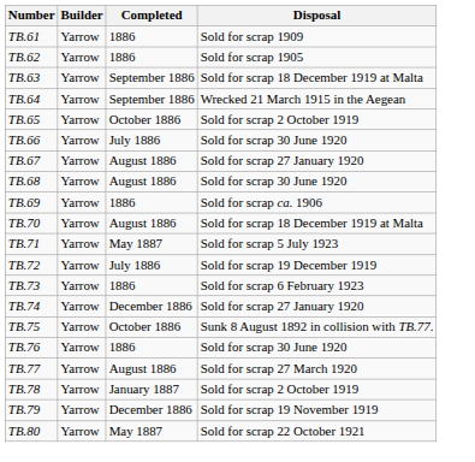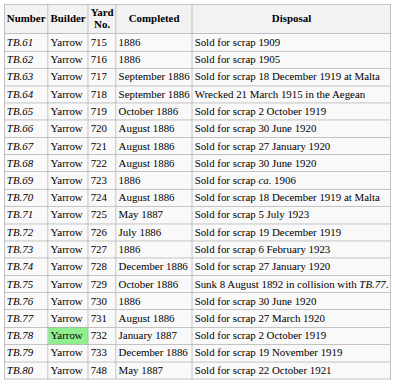 <table class="wikitable">
 <tr>
 <th>Number</th>
 <th>Builder</th>
+<th>Yard <br>No.</th>
 <th>Completed</th>
 <th>Disposal</th>
 </tr>
 <tr>
 <td><em>TB.61</em></td>
 <td>Yarrow</td>
+<td>715</td>
 <td>1886</td>
 <td>Sold for scrap 1909</td>
 </tr>
 <tr>
 <td><em>TB.62</em></td>
 <td>Yarrow</td>
+<td>716</td>
 <td>1886</td>
 <td>Sold for scrap 1905</td>
 </tr>
 <tr>
 <td><em>TB.63</em></td>
 <td>Yarrow</td>
+<td>717</td>
 <td>September 1886</td>
 <td>Sold for scrap 18 December 1919 at Malta</td>
 </tr>
 <tr>
 <td><em>TB.64</em></td>
 <td>Yarrow</td>
+<td>718</td>
 <td>September 1886</td>
 <td>Wrecked 21 March 1915 in the Aegean</td>
 </tr>
 <tr>
 <td><em>TB.65</em></td>
 <td>Yarrow</td>
+<td>719</td>
 <td>October 1886</td>
 <td>Sold for scrap 2 October 1919</td>
 </tr>
 <tr>
 <td><em>TB.66</em></td>
 <td>Yarrow</td>
-<td>July 1886</td>
+<td>720</td>
+<td>August 1886</td>
 <td>Sold for scrap 30 June 1920</td>
 </tr>
 <tr>
 <td><em>TB.67</em></td>
 <td>Yarrow</td>
+<td>721</td>
 <td>August 1886</td>
 <td>Sold for scrap 27 January 1920</td>
 </tr>
 <tr>
 <td><em>TB.68</em></td>
 <td>Yarrow</td>
+<td>722</td>
 <td>August 1886</td>
 <td>Sold for scrap 30 June 1920</td>
 </tr>
 <tr>
 <td><em>TB.69</em></td>
 <td>Yarrow</td>
+<td>723</td>
 <td>1886</td>
 <td>Sold for scrap <em>ca.</em> 1906</td>
 </tr>
 <tr>
 <td><em>TB.70</em></td>
 <td>Yarrow</td>
+<td>724</td>
 <td>August 1886</td>
 <td>Sold for scrap 18 December 1919 at Malta</td>
 </tr>
 <tr>
 <td><em>TB.71</em></td>
 <td>Yarrow</td>
+<td>725</td>
 <td>May 1887</td>
 <td>Sold for scrap 5 July 1923</td>
 </tr>
 <tr>
 <td><em>TB.72</em></td>
 <td>Yarrow</td>
+<td>726</td>
 <td>July 1886</td>
 <td>Sold for scrap 19 December 1919</td>
 </tr>
 <tr>
 <td><em>TB.73</em></td>
 <td>Yarrow</td>
+<td>727</td>
 <td>1886</td>
 <td>Sold for scrap 6 February 1923</td>
 </tr>
 <tr>
 <td><em>TB.74</em></td>
 <td>Yarrow</td>
+<td>728</td>
 <td>December 1886</td>
 <td>Sold for scrap 27 January 1920</td>
 </tr>
 <tr>
 <td><em>TB.75</em></td>
 <td>Yarrow</td>
+<td>729</td>
 <td>October 1886</td>
 <td>Sunk 8 August 1892 in collision with <em>TB.77</em>.</td>
 </tr>
 <tr>
 <td><em>TB.76</em></td>
 <td>Yarrow</td>
+<td>730</td>
 <td>1886</td>
 <td>Sold for scrap 30 June 1920</td>
 </tr>
 <tr>
 <td><em>TB.77</em></td>
 <td>Yarrow</td>
+<td>731</td>
 <td>August 1886</td>
 <td>Sold for scrap 27 March 1920</td>
 </tr>
 <tr>
 <td><em>TB.78</em></td>
-<td>Yarrow</td>
+<td style="background: lightgreen;">Yarrow</td>
+<td>732</td>
 <td>January 1887</td>
 <td>Sold for scrap 2 October 1919</td>
 </tr>
 <tr>
 <td><em>TB.79</em></td>
 <td>Yarrow</td>
+<td>733</td>
 <td>December 1886</td>
 <td>Sold for scrap 19 November 1919</td>
 </tr>
 <tr>
 <td><em>TB.80</em></td>
 <td>Yarrow</td>
+<td>748</td>
 <td>May 1887</td>
 <td>Sold for scrap 22 October 1921</td>
 </tr>
 </table>
